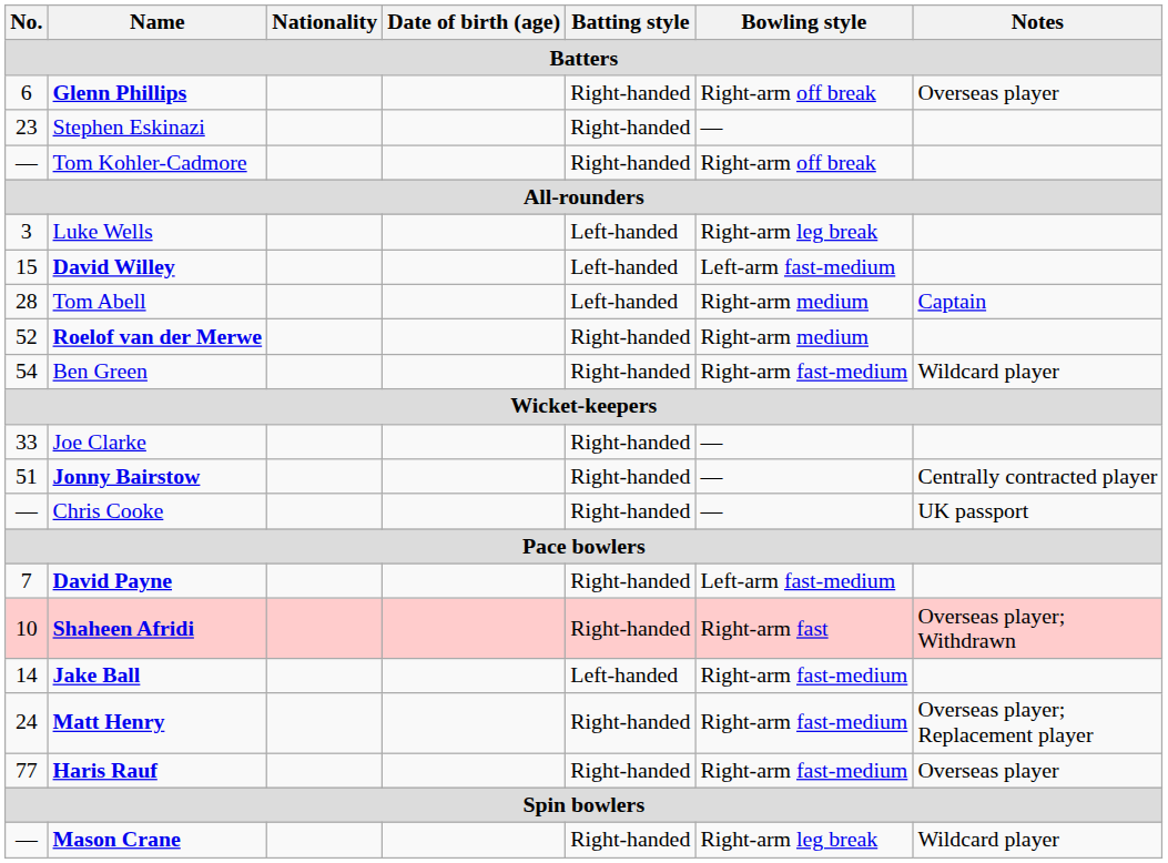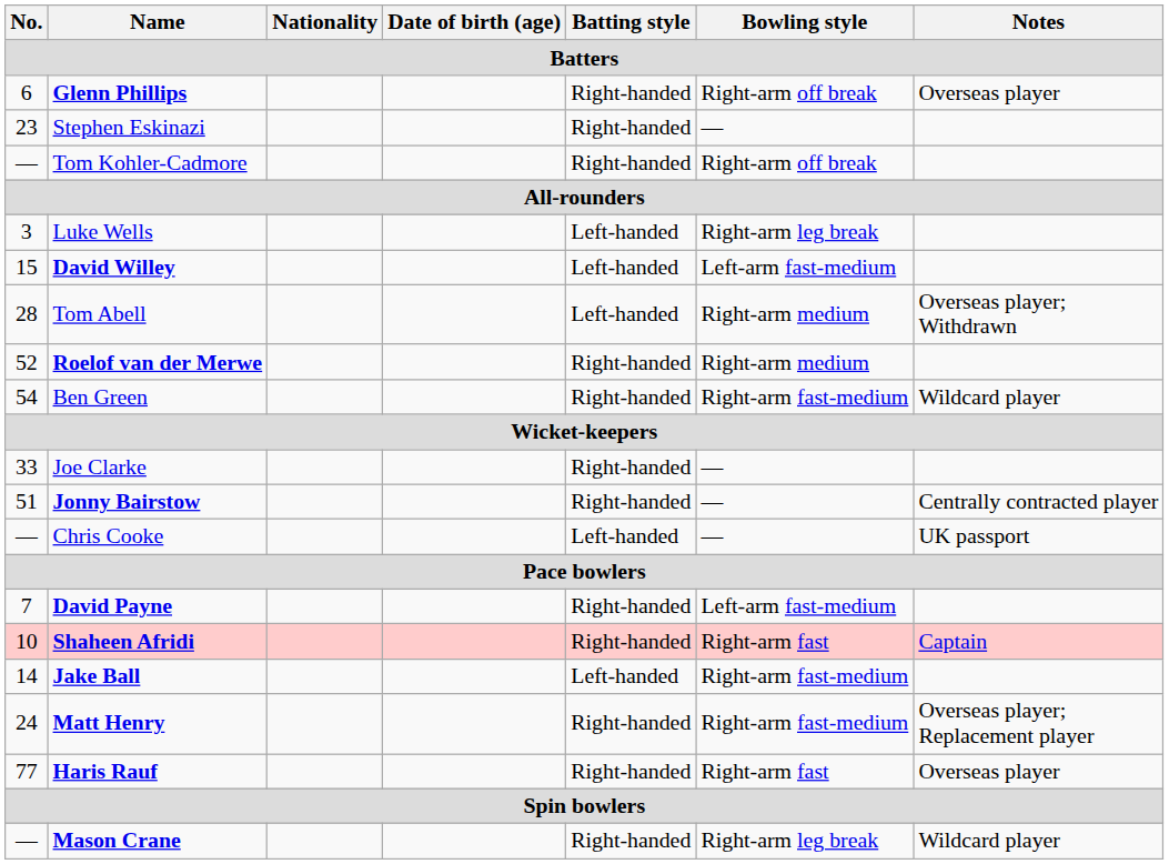 <table class="wikitable">
 <tr>
 <th>No.</th>
 <th>Name</th>
 <th>Nationality</th>
 <th>Date of birth (age)</th>
 <th>Batting style</th>
 <th>Bowling style</th>
 <th>Notes</th>
 </tr>
 <tr>
 <th colspan="7" style="background: #DCDCDC">Batters</th>
 </tr>
 <tr>
 <td style="text-align:center">6</td>
 <td><strong><a href='#'>Glenn Phillips</a></strong></td>
 <td></td>
 <td></td>
 <td>Right-handed</td>
 <td>Right-arm <a href='#'>off break</a></td>
 <td>Overseas player</td>
 </tr>
 <tr>
 <td style="text-align:center">23</td>
 <td><a href='#'>Stephen Eskinazi</a></td>
 <td></td>
 <td></td>
 <td>Right-handed</td>
 <td>—</td>
 <td></td>
 </tr>
 <tr>
 <td style="text-align:center">—</td>
 <td><a href='#'>Tom Kohler-Cadmore</a></td>
 <td></td>
 <td></td>
 <td>Right-handed</td>
 <td>Right-arm <a href='#'>off break</a></td>
 <td></td>
 </tr>
 <tr>
 <th colspan="7" style="background: #DCDCDC">All-rounders</th>
 </tr>
 <tr>
 <td style="text-align:center">3</td>
 <td><a href='#'>Luke Wells</a></td>
 <td></td>
 <td></td>
 <td>Left-handed</td>
 <td>Right-arm <a href='#'>leg break</a></td>
 <td></td>
 </tr>
 <tr>
 <td style="text-align:center">15</td>
 <td><strong><a href='#'>David Willey</a></strong></td>
 <td></td>
 <td></td>
 <td>Left-handed</td>
 <td>Left-arm <a href='#'>fast-medium</a></td>
 <td></td>
 </tr>
 <tr>
 <td style="text-align:center">28</td>
 <td><a href='#'>Tom Abell</a></td>
 <td></td>
 <td></td>
 <td>Left-handed</td>
 <td>Right-arm <a href='#'>medium</a></td>
-<td><a href='#'>Captain</a></td>
+<td>Overseas player; <br>Withdrawn</td>
 </tr>
 <tr>
 <td style="text-align:center">52</td>
 <td><strong><a href='#'>Roelof van der Merwe</a></strong></td>
 <td></td>
 <td></td>
 <td>Right-handed</td>
 <td>Right-arm <a href='#'>medium</a></td>
 <td></td>
 </tr>
 <tr>
 <td style="text-align:center">54</td>
 <td><a href='#'>Ben Green</a></td>
 <td></td>
 <td></td>
 <td>Right-handed</td>
 <td>Right-arm <a href='#'>fast-medium</a></td>
 <td>Wildcard player</td>
 </tr>
 <tr>
 <th colspan="7" style="background: #DCDCDC">Wicket-keepers</th>
 </tr>
 <tr>
 <td style="text-align:center">33</td>
 <td><a href='#'>Joe Clarke</a></td>
 <td></td>
 <td></td>
 <td>Right-handed</td>
 <td>—</td>
 <td></td>
 </tr>
 <tr>
 <td style="text-align:center">51</td>
 <td><strong><a href='#'>Jonny Bairstow</a></strong></td>
 <td></td>
 <td></td>
 <td>Right-handed</td>
 <td>—</td>
 <td>Centrally contracted player</td>
 </tr>
 <tr>
 <td style="text-align:center">—</td>
 <td><a href='#'>Chris Cooke</a></td>
 <td></td>
 <td></td>
-<td>Right-handed</td>
+<td>Left-handed</td>
 <td>—</td>
 <td>UK passport</td>
 </tr>
 <tr>
 <th colspan="7" style="background: #DCDCDC">Pace bowlers</th>
 </tr>
 <tr>
 <td style="text-align:center">7</td>
 <td><strong><a href='#'>David Payne</a></strong></td>
 <td></td>
 <td></td>
 <td>Right-handed</td>
 <td>Left-arm <a href='#'>fast-medium</a></td>
 <td></td>
 </tr>
 <tr style="background:#FFCCCC">
 <td style="text-align:center">10</td>
 <td><strong><a href='#'>Shaheen Afridi</a></strong></td>
 <td></td>
 <td></td>
 <td>Right-handed</td>
 <td>Right-arm <a href='#'>fast</a></td>
-<td>Overseas player; <br>Withdrawn</td>
+<td><a href='#'>Captain</a></td>
 </tr>
 <tr>
 <td style="text-align:center">14</td>
 <td><strong><a href='#'>Jake Ball</a></strong></td>
 <td></td>
 <td></td>
 <td>Left-handed</td>
 <td>Right-arm <a href='#'>fast-medium</a></td>
 <td></td>
 </tr>
 <tr>
 <td style="text-align:center">24</td>
 <td><strong><a href='#'>Matt Henry</a></strong></td>
 <td></td>
 <td></td>
 <td>Right-handed</td>
 <td>Right-arm <a href='#'>fast-medium</a></td>
 <td>Overseas player; <br>Replacement player</td>
 </tr>
 <tr>
 <td style="text-align:center">77</td>
 <td><strong><a href='#'>Haris Rauf</a></strong></td>
 <td></td>
 <td></td>
 <td>Right-handed</td>
-<td>Right-arm <a href='#'>fast-medium</a></td>
+<td>Right-arm <a href='#'>fast</a></td>
 <td>Overseas player</td>
 </tr>
 <tr>
 <th colspan="7" style="background: #DCDCDC">Spin bowlers</th>
 </tr>
 <tr>
 <td style="text-align:center">—</td>
 <td><strong><a href='#'>Mason Crane</a></strong></td>
 <td></td>
 <td></td>
 <td>Right-handed</td>
 <td>Right-arm <a href='#'>leg break</a></td>
 <td>Wildcard player</td>
 </tr>
 </table>
